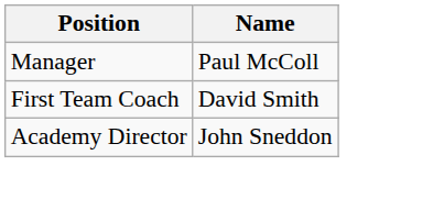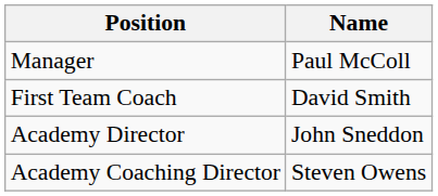 <table class="wikitable">
 <tr>
 <th>Position</th>
 <th>Name</th>
 </tr>
 <tr>
 <td>Manager</td>
 <td>Paul McColl</td>
 </tr>
 <tr>
 <td>First Team Coach</td>
 <td>David Smith</td>
 </tr>
 <tr>
 <td>Academy Director</td>
 <td>John Sneddon</td>
 </tr>
+<tr>
+<td>Academy Coaching Director</td>
+<td>Steven Owens</td>
+</tr>
 </table>
